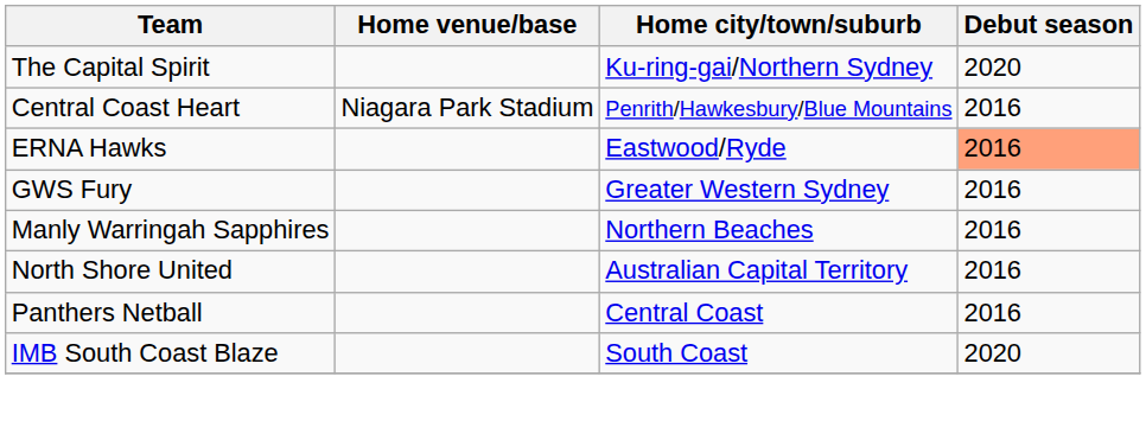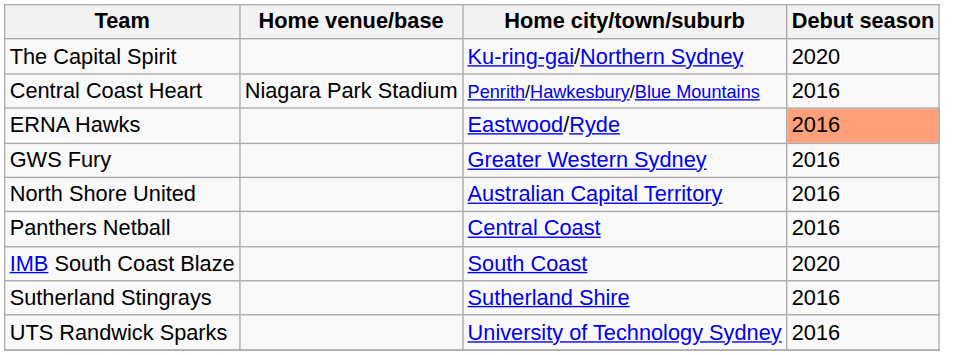 <table class="wikitable collapsible">
 <tr>
 <th>Team</th>
 <th>Home venue/base</th>
 <th>Home city/town/suburb</th>
 <th>Debut season</th>
 </tr>
 <tr>
 <td>The Capital Spirit</td>
 <td></td>
 <td><a href='#'>Ku-ring-gai</a>/<a href='#'>Northern Sydney</a></td>
 <td>2020</td>
 </tr>
 <tr>
 <td>Central Coast Heart</td>
 <td>Niagara Park Stadium</td>
 <td><small><a href='#'>Penrith</a>/<a href='#'>Hawkesbury</a>/<a href='#'>Blue Mountains</a></small></td>
 <td>2016</td>
 </tr>
 <tr>
 <td>ERNA Hawks</td>
 <td></td>
 <td><a href='#'>Eastwood</a>/<a href='#'>Ryde</a></td>
 <td style="background: lightsalmon;">2016</td>
 </tr>
 <tr>
 <td>GWS Fury</td>
 <td></td>
 <td><a href='#'>Greater Western Sydney</a></td>
 <td>2016</td>
 </tr>
 <tr>
-<td>Manly Warringah Sapphires</td>
-<td></td>
-<td><a href='#'>Northern Beaches</a></td>
-<td>2016</td>
-</tr>
-<tr>
 <td>North Shore United</td>
 <td></td>
 <td><a href='#'>Australian Capital Territory</a></td>
 <td>2016</td>
 </tr>
 <tr>
 <td>Panthers Netball</td>
 <td></td>
 <td><a href='#'>Central Coast</a></td>
 <td>2016</td>
 </tr>
 <tr>
 <td><a href='#'>IMB</a> South Coast Blaze</td>
 <td></td>
 <td><a href='#'>South Coast</a></td>
 <td>2020</td>
 </tr>
 <tr>
+<td>Sutherland Stingrays</td>
+<td></td>
+<td><a href='#'>Sutherland Shire</a></td>
+<td>2016</td>
+</tr>
+<tr>
+<td>UTS Randwick Sparks</td>
+<td></td>
+<td><a href='#'>University of Technology Sydney</a></td>
+<td>2016</td>
+</tr>
+<tr>
 </tr>
 </table>
